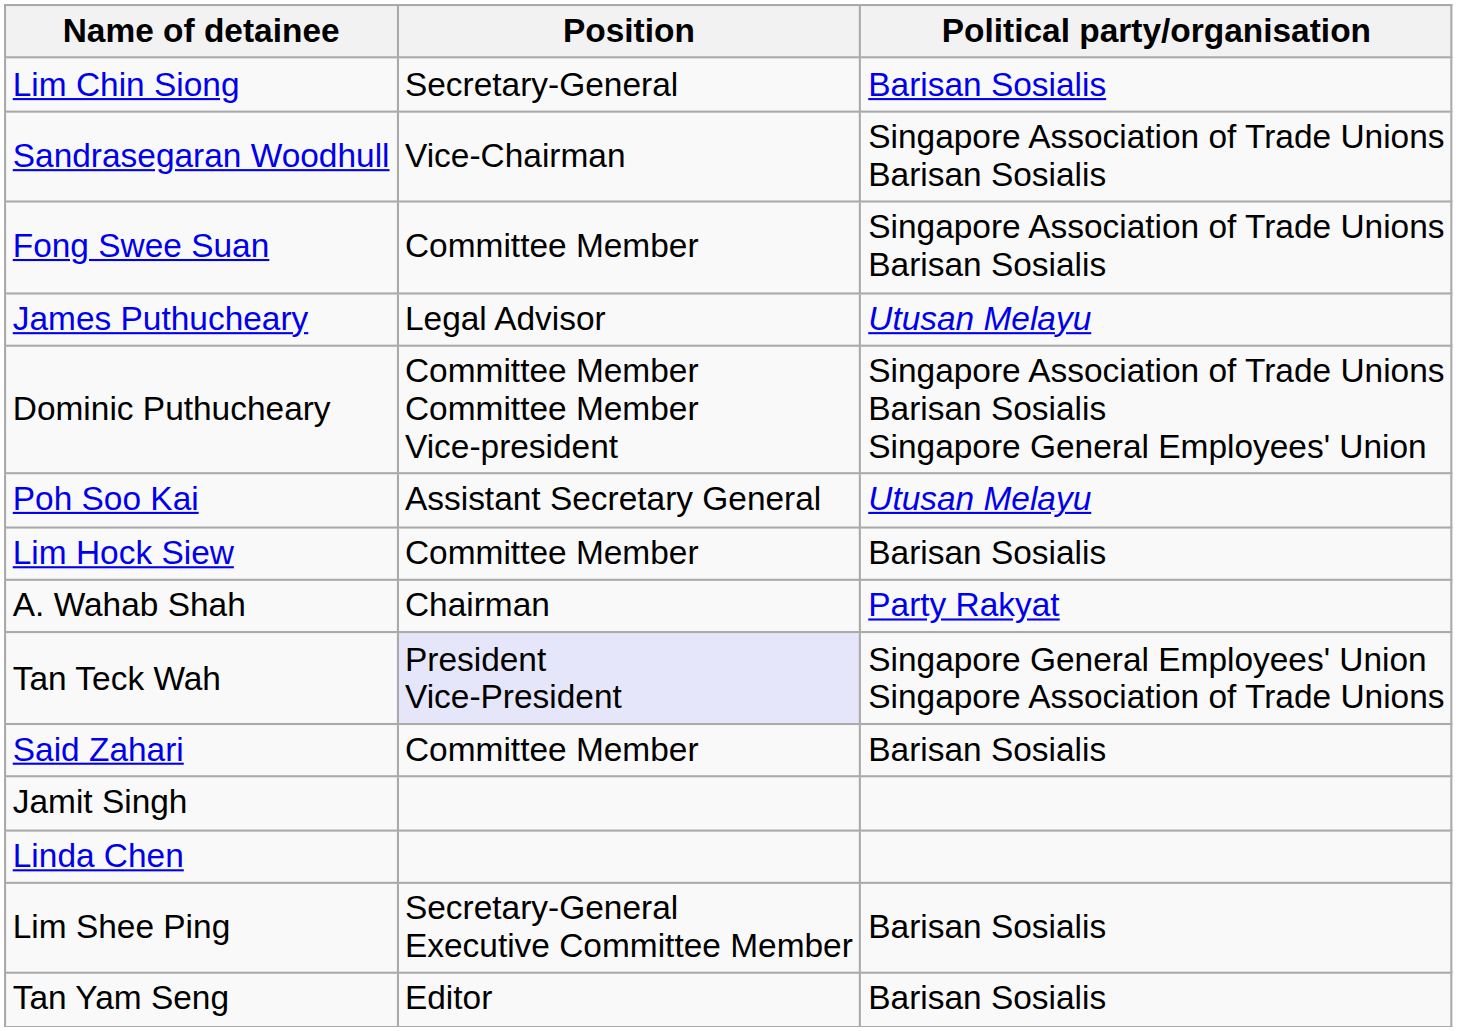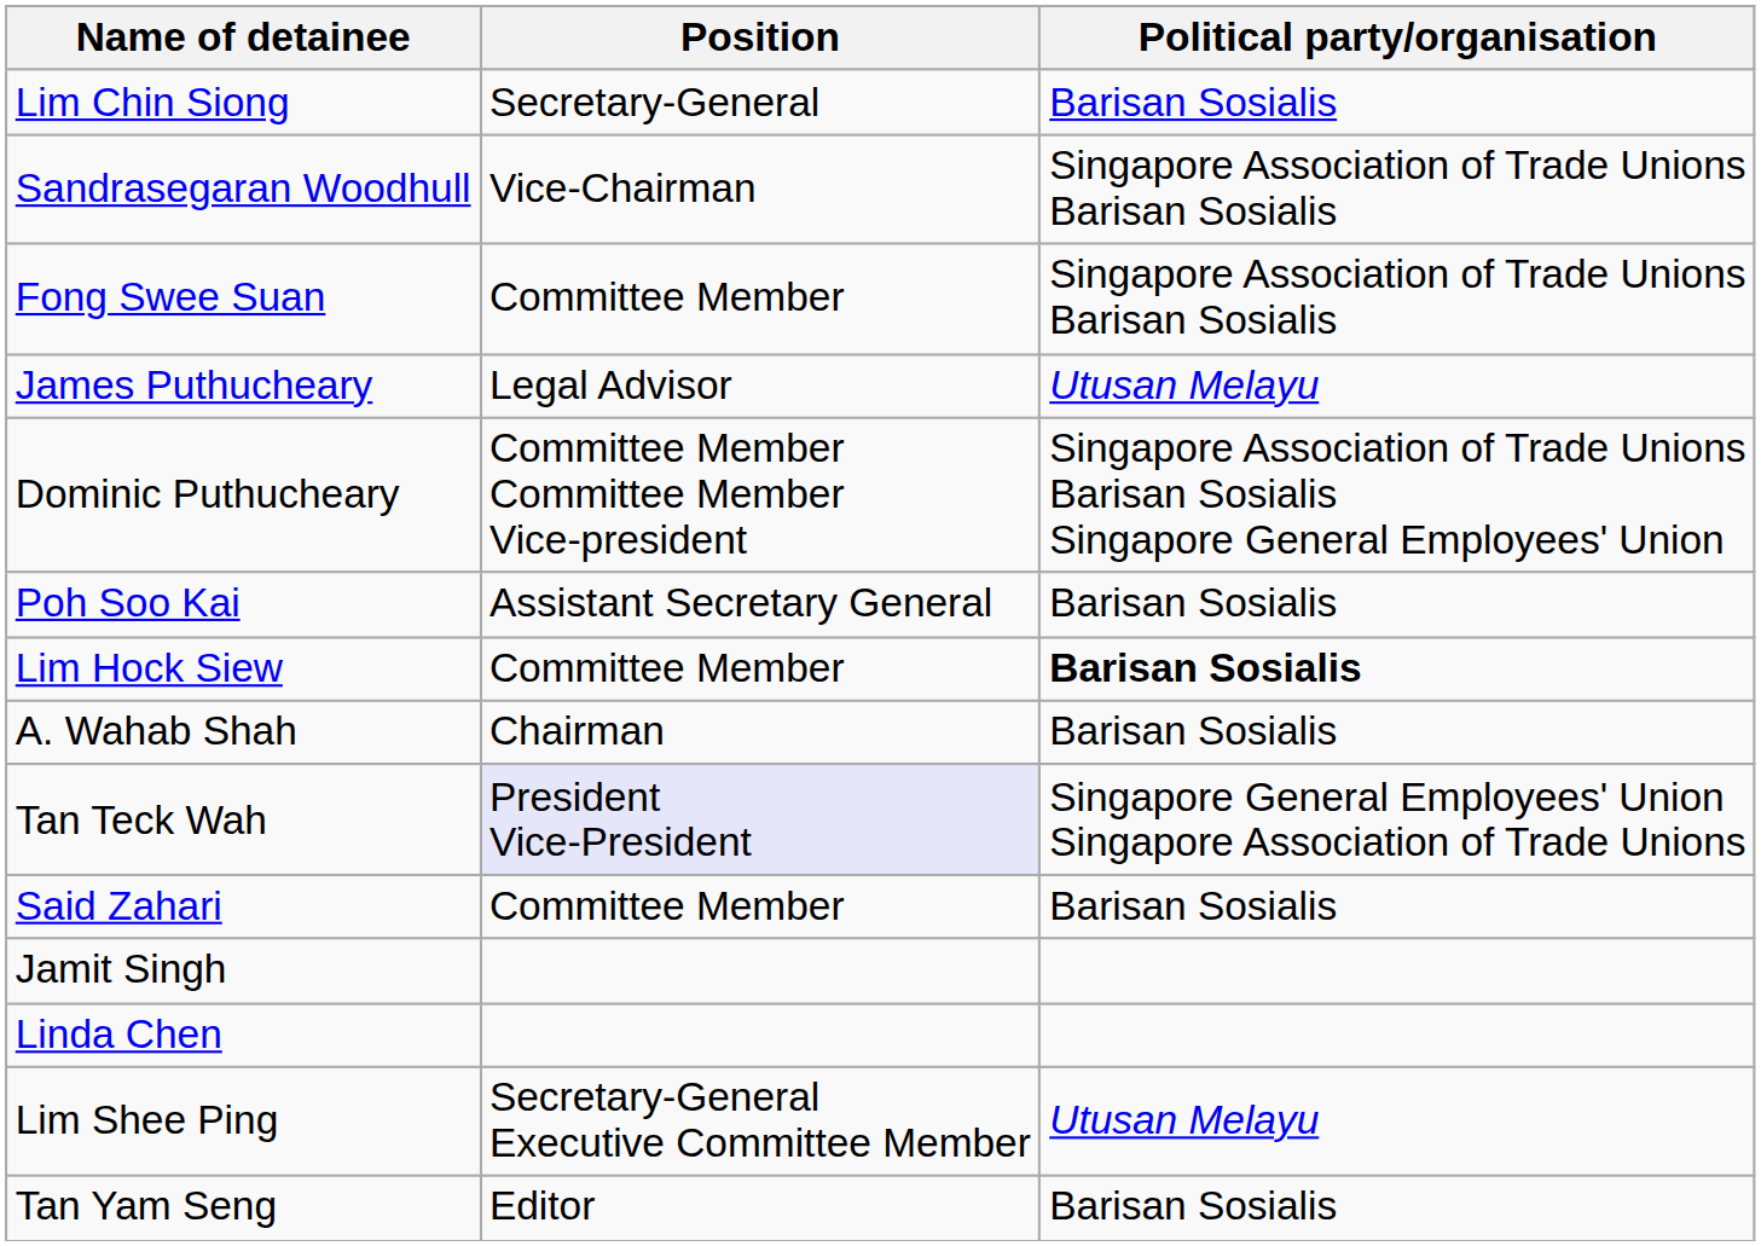 <table class="wikitable">
 <tr>
 <th>Name of detainee</th>
 <th>Position</th>
 <th>Political party/organisation</th>
 </tr>
 <tr>
 <td><a href='#'>Lim Chin Siong</a></td>
 <td>Secretary-General</td>
 <td><a href='#'>Barisan Sosialis</a></td>
 </tr>
 <tr>
 <td><a href='#'>Sandrasegaran Woodhull</a></td>
 <td>Vice-Chairman</td>
 <td>Singapore Association of Trade Unions <br> Barisan Sosialis</td>
 </tr>
 <tr>
 <td><a href='#'>Fong Swee Suan</a></td>
 <td>Committee Member</td>
 <td>Singapore Association of Trade Unions <br> Barisan Sosialis</td>
 </tr>
 <tr>
 <td><a href='#'>James Puthucheary</a></td>
 <td>Legal Advisor</td>
 <td><em><a href='#'>Utusan Melayu</a></em></td>
 </tr>
 <tr>
 <td>Dominic Puthucheary</td>
 <td>Committee Member <br> Committee Member <br> Vice-president</td>
 <td>Singapore Association of Trade Unions <br> Barisan Sosialis <br> Singapore General Employees' Union</td>
 </tr>
 <tr>
 <td><a href='#'>Poh Soo Kai</a></td>
 <td>Assistant Secretary General</td>
-<td><em><a href='#'>Utusan Melayu</a></em></td>
+<td>Barisan Sosialis</td>
 </tr>
 <tr>
 <td><a href='#'>Lim Hock Siew</a></td>
 <td>Committee Member</td>
-<td>Barisan Sosialis</td>
+<td><strong>Barisan Sosialis</strong></td>
 </tr>
 <tr>
 <td>A. Wahab Shah</td>
 <td>Chairman</td>
-<td><a href='#'>Party Rakyat</a></td>
+<td>Barisan Sosialis</td>
 </tr>
 <tr>
 <td>Tan Teck Wah</td>
 <td style="background: lavender;">President <br> Vice-President</td>
 <td>Singapore General Employees' Union <br> Singapore Association of Trade Unions</td>
 </tr>
 <tr>
 <td><a href='#'>Said Zahari</a></td>
 <td>Committee Member</td>
 <td>Barisan Sosialis</td>
 </tr>
 <tr>
 <td>Jamit Singh</td>
 <td></td>
 <td></td>
 </tr>
 <tr>
 <td><a href='#'>Linda Chen</a></td>
 <td></td>
 <td></td>
 </tr>
 <tr>
 <td>Lim Shee Ping</td>
 <td>Secretary-General <br> Executive Committee Member</td>
-<td>Barisan Sosialis</td>
+<td><em><a href='#'>Utusan Melayu</a></em></td>
 </tr>
 <tr>
 <td>Tan Yam Seng</td>
 <td>Editor</td>
 <td>Barisan Sosialis</td>
 </tr>
 </table>
